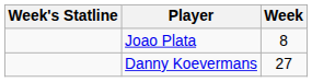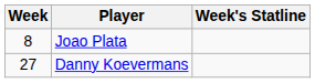 <table class=wikitable>
 <tr>
+<th>Week</th>
+<th>Player</th>
 <th>Week's Statline</th>
-<th>Player</th>
-<th>Week</th>
 </tr>
 <tr>
+<td align=center>8</td>
+<td> <a href='#'>Joao Plata</a></td>
 <td></td>
-<td> <a href='#'>Joao Plata</a></td>
-<td align=center>8</td>
 </tr>
 <tr>
+<td align=center>27</td>
+<td> <a href='#'>Danny Koevermans</a></td>
 <td></td>
-<td> <a href='#'>Danny Koevermans</a></td>
-<td align=center>27</td>
 </tr>
 </table>
